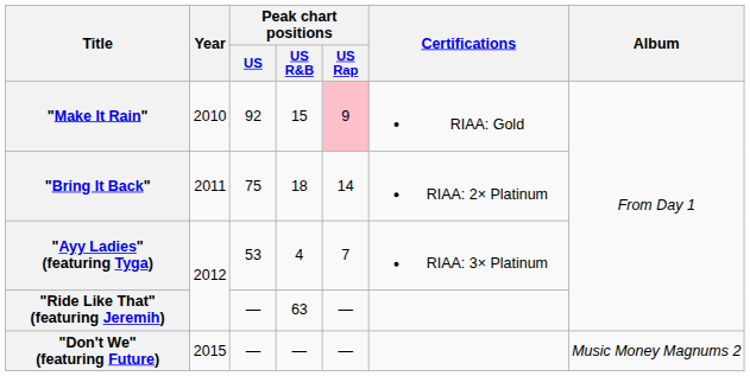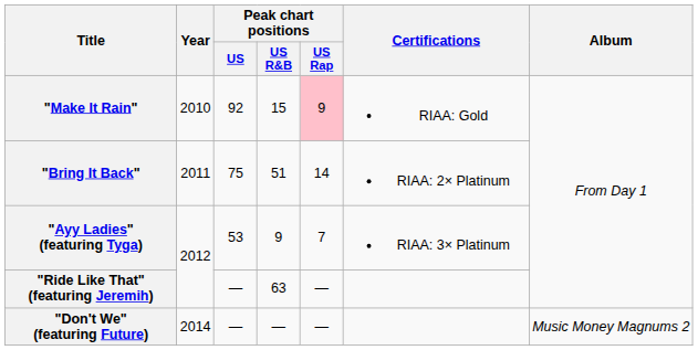 <table class="wikitable plainrowheaders" style="text-align:center;">
 <tr>
 <th scope="col" rowspan="2" style="width:12em;">Title</th>
 <th scope="col" rowspan="2">Year</th>
 <th scope="col" colspan="3">Peak chart positions</th>
 <th scope="col" rowspan="2" style="width:13em;"><a href='#'>Certifications</a></th>
 <th scope="col" rowspan="2">Album</th>
 </tr>
 <tr>
 <th scope="col" style="width:3em;font-size:90%;"><a href='#'>US</a><br></th>
 <th scope="col" style="width:3em;font-size:90%;"><a href='#'>US R&B</a><br></th>
 <th scope="col" style="width:3em;font-size:90%;"><a href='#'>US Rap</a><br></th>
 </tr>
 <tr>
 <th scope="row">"<a href='#'>Make It Rain</a>"</th>
 <td>2010</td>
 <td>92</td>
 <td>15</td>
 <td style="background: pink;">9</td>
 <td><br><ul><li>RIAA: Gold</li></ul></td>
 <td rowspan="4"><em>From Day 1</em></td>
 </tr>
 <tr>
 <th scope="row">"<a href='#'>Bring It Back</a>"</th>
 <td>2011</td>
 <td>75</td>
-<td>18</td>
+<td>51</td>
 <td>14</td>
 <td><br><ul><li>RIAA: 2× Platinum</li></ul></td>
 </tr>
 <tr>
 <th scope="row">"<a href='#'>Ayy Ladies</a>"<br><span>(featuring <a href='#'>Tyga</a>)</span></th>
 <td rowspan="2">2012</td>
 <td>53</td>
-<td>4</td>
+<td>9</td>
 <td>7</td>
 <td><br><ul><li>RIAA: 3× Platinum</li></ul></td>
 </tr>
 <tr>
 <th scope="row">"Ride Like That"<br><span>(featuring <a href='#'>Jeremih</a>)</span></th>
 <td>—</td>
 <td>63</td>
 <td>—</td>
 <td></td>
 </tr>
 <tr>
 <th scope="row">"Don't We"<br><span>(featuring <a href='#'>Future</a>)</span></th>
-<td>2015</td>
+<td>2014</td>
 <td>—</td>
 <td>—</td>
 <td>—</td>
 <td></td>
 <td><em>Music Money Magnums 2</em></td>
 </tr>
 </table>
